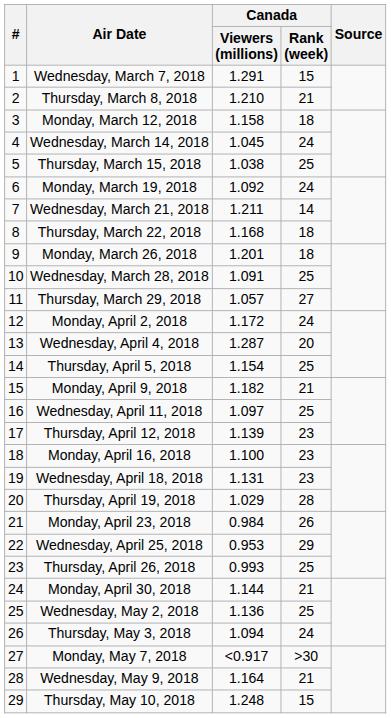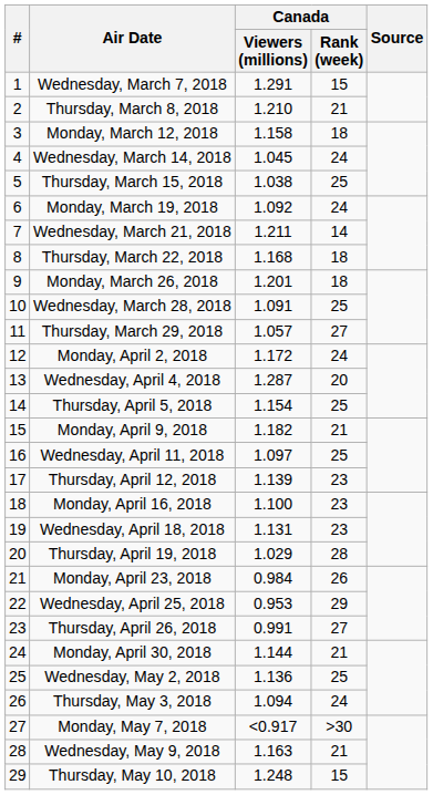 <table class="wikitable" style="margin:auto; margin:auto;">
 <tr>
 <th rowspan="2">#</th>
 <th rowspan="2">Air Date</th>
 <th colspan="2" style="text-align:center" class="unsortable">Canada</th>
 <th rowspan="2" class="unsortable">Source</th>
 </tr>
 <tr>
 <th>Viewers<br>(millions)</th>
 <th>Rank<br>(week)</th>
 </tr>
 <tr>
 <td style="text-align:center">1</td>
 <td style="text-align:center">Wednesday, March 7, 2018</td>
 <td style="text-align:center">1.291</td>
 <td style="text-align:center">15</td>
 <td rowspan="2" style="text-align:center"></td>
 </tr>
 <tr>
 <td style="text-align:center">2</td>
 <td style="text-align:center">Thursday, March 8, 2018</td>
 <td style="text-align:center">1.210</td>
 <td style="text-align:center">21</td>
 </tr>
 <tr>
 <td style="text-align:center">3</td>
 <td style="text-align:center">Monday, March 12, 2018</td>
 <td style="text-align:center">1.158</td>
 <td style="text-align:center">18</td>
 <td rowspan="3" style="text-align:center"></td>
 </tr>
 <tr>
 <td style="text-align:center">4</td>
 <td style="text-align:center">Wednesday, March 14, 2018</td>
 <td style="text-align:center">1.045</td>
 <td style="text-align:center">24</td>
 </tr>
 <tr>
 <td style="text-align:center">5</td>
 <td style="text-align:center">Thursday, March 15, 2018</td>
 <td style="text-align:center">1.038</td>
 <td style="text-align:center">25</td>
 </tr>
 <tr>
 <td style="text-align:center">6</td>
 <td style="text-align:center">Monday, March 19, 2018</td>
 <td style="text-align:center">1.092</td>
 <td style="text-align:center">24</td>
 <td rowspan="3" style="text-align:center"></td>
 </tr>
 <tr>
 <td style="text-align:center">7</td>
 <td style="text-align:center">Wednesday, March 21, 2018</td>
 <td style="text-align:center">1.211</td>
 <td style="text-align:center">14</td>
 </tr>
 <tr>
 <td style="text-align:center">8</td>
 <td style="text-align:center">Thursday, March 22, 2018</td>
 <td style="text-align:center">1.168</td>
 <td style="text-align:center">18</td>
 </tr>
 <tr>
 <td style="text-align:center">9</td>
 <td style="text-align:center">Monday, March 26, 2018</td>
 <td style="text-align:center">1.201</td>
 <td style="text-align:center">18</td>
 <td rowspan="3" style="text-align:center"></td>
 </tr>
 <tr>
 <td style="text-align:center">10</td>
 <td style="text-align:center">Wednesday, March 28, 2018</td>
 <td style="text-align:center">1.091</td>
 <td style="text-align:center">25</td>
 </tr>
 <tr>
 <td style="text-align:center">11</td>
 <td style="text-align:center">Thursday, March 29, 2018</td>
 <td style="text-align:center">1.057</td>
 <td style="text-align:center">27</td>
 </tr>
 <tr>
 <td style="text-align:center">12</td>
 <td style="text-align:center">Monday, April 2, 2018</td>
 <td style="text-align:center">1.172</td>
 <td style="text-align:center">24</td>
 <td rowspan="3" style="text-align:center"></td>
 </tr>
 <tr>
 <td style="text-align:center">13</td>
 <td style="text-align:center">Wednesday, April 4, 2018</td>
 <td style="text-align:center">1.287</td>
 <td style="text-align:center">20</td>
 </tr>
 <tr>
 <td style="text-align:center">14</td>
 <td style="text-align:center">Thursday, April 5, 2018</td>
 <td style="text-align:center">1.154</td>
 <td style="text-align:center">25</td>
 </tr>
 <tr>
 <td style="text-align:center">15</td>
 <td style="text-align:center">Monday, April 9, 2018</td>
 <td style="text-align:center">1.182</td>
 <td style="text-align:center">21</td>
 <td rowspan="3" style="text-align:center"></td>
 </tr>
 <tr>
 <td style="text-align:center">16</td>
 <td style="text-align:center">Wednesday, April 11, 2018</td>
 <td style="text-align:center">1.097</td>
 <td style="text-align:center">25</td>
 </tr>
 <tr>
 <td style="text-align:center">17</td>
 <td style="text-align:center">Thursday, April 12, 2018</td>
 <td style="text-align:center">1.139</td>
 <td style="text-align:center">23</td>
 </tr>
 <tr>
 <td style="text-align:center">18</td>
 <td style="text-align:center">Monday, April 16, 2018</td>
 <td style="text-align:center">1.100</td>
 <td style="text-align:center">23</td>
 <td rowspan="3" style="text-align:center"></td>
 </tr>
 <tr>
 <td style="text-align:center">19</td>
 <td style="text-align:center">Wednesday, April 18, 2018</td>
 <td style="text-align:center">1.131</td>
 <td style="text-align:center">23</td>
 </tr>
 <tr>
 <td style="text-align:center">20</td>
 <td style="text-align:center">Thursday, April 19, 2018</td>
 <td style="text-align:center">1.029</td>
 <td style="text-align:center">28</td>
 </tr>
 <tr>
 <td style="text-align:center">21</td>
 <td style="text-align:center">Monday, April 23, 2018</td>
 <td style="text-align:center">0.984</td>
 <td style="text-align:center">26</td>
 <td rowspan="3" style="text-align:center"></td>
 </tr>
 <tr>
 <td style="text-align:center">22</td>
 <td style="text-align:center">Wednesday, April 25, 2018</td>
 <td style="text-align:center">0.953</td>
 <td style="text-align:center">29</td>
 </tr>
 <tr>
 <td style="text-align:center">23</td>
 <td style="text-align:center">Thursday, April 26, 2018</td>
-<td style="text-align:center">0.993</td>
-<td style="text-align:center">25</td>
+<td style="text-align:center">0.991</td>
+<td style="text-align:center">27</td>
 </tr>
 <tr>
 <td style="text-align:center">24</td>
 <td style="text-align:center">Monday, April 30, 2018</td>
 <td style="text-align:center">1.144</td>
 <td style="text-align:center">21</td>
 <td rowspan="3" style="text-align:center"></td>
 </tr>
 <tr>
 <td style="text-align:center">25</td>
 <td style="text-align:center">Wednesday, May 2, 2018</td>
 <td style="text-align:center">1.136</td>
 <td style="text-align:center">25</td>
 </tr>
 <tr>
 <td style="text-align:center">26</td>
 <td style="text-align:center">Thursday, May 3, 2018</td>
 <td style="text-align:center">1.094</td>
 <td style="text-align:center">24</td>
 </tr>
 <tr>
 <td style="text-align:center">27</td>
 <td style="text-align:center">Monday, May 7, 2018</td>
 <td style="text-align:center"><0.917</td>
 <td style="text-align:center">>30</td>
 <td rowspan="3" style="text-align:center"></td>
 </tr>
 <tr>
 <td style="text-align:center">28</td>
 <td style="text-align:center">Wednesday, May 9, 2018</td>
-<td style="text-align:center">1.164</td>
+<td style="text-align:center">1.163</td>
 <td style="text-align:center">21</td>
 </tr>
 <tr>
 <td style="text-align:center">29</td>
 <td style="text-align:center">Thursday, May 10, 2018</td>
 <td style="text-align:center">1.248</td>
 <td style="text-align:center">15</td>
 </tr>
 </table>
